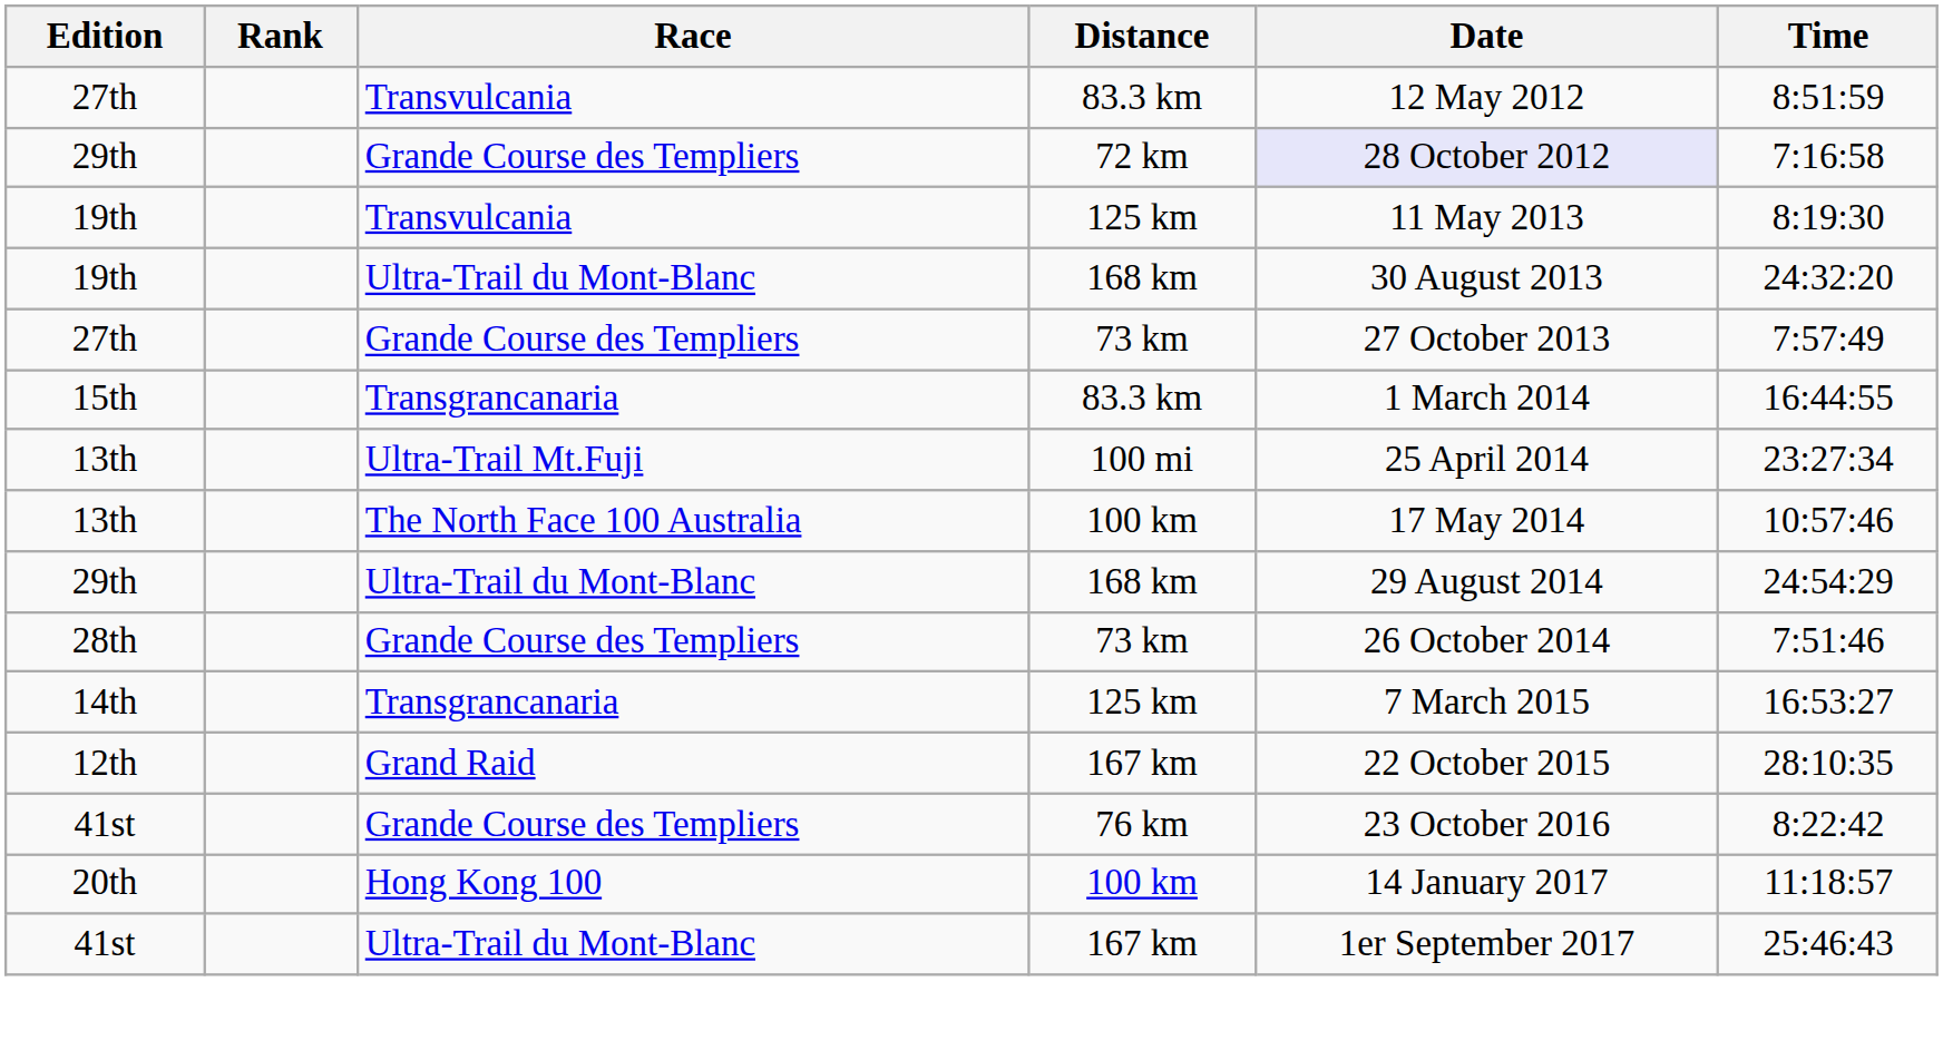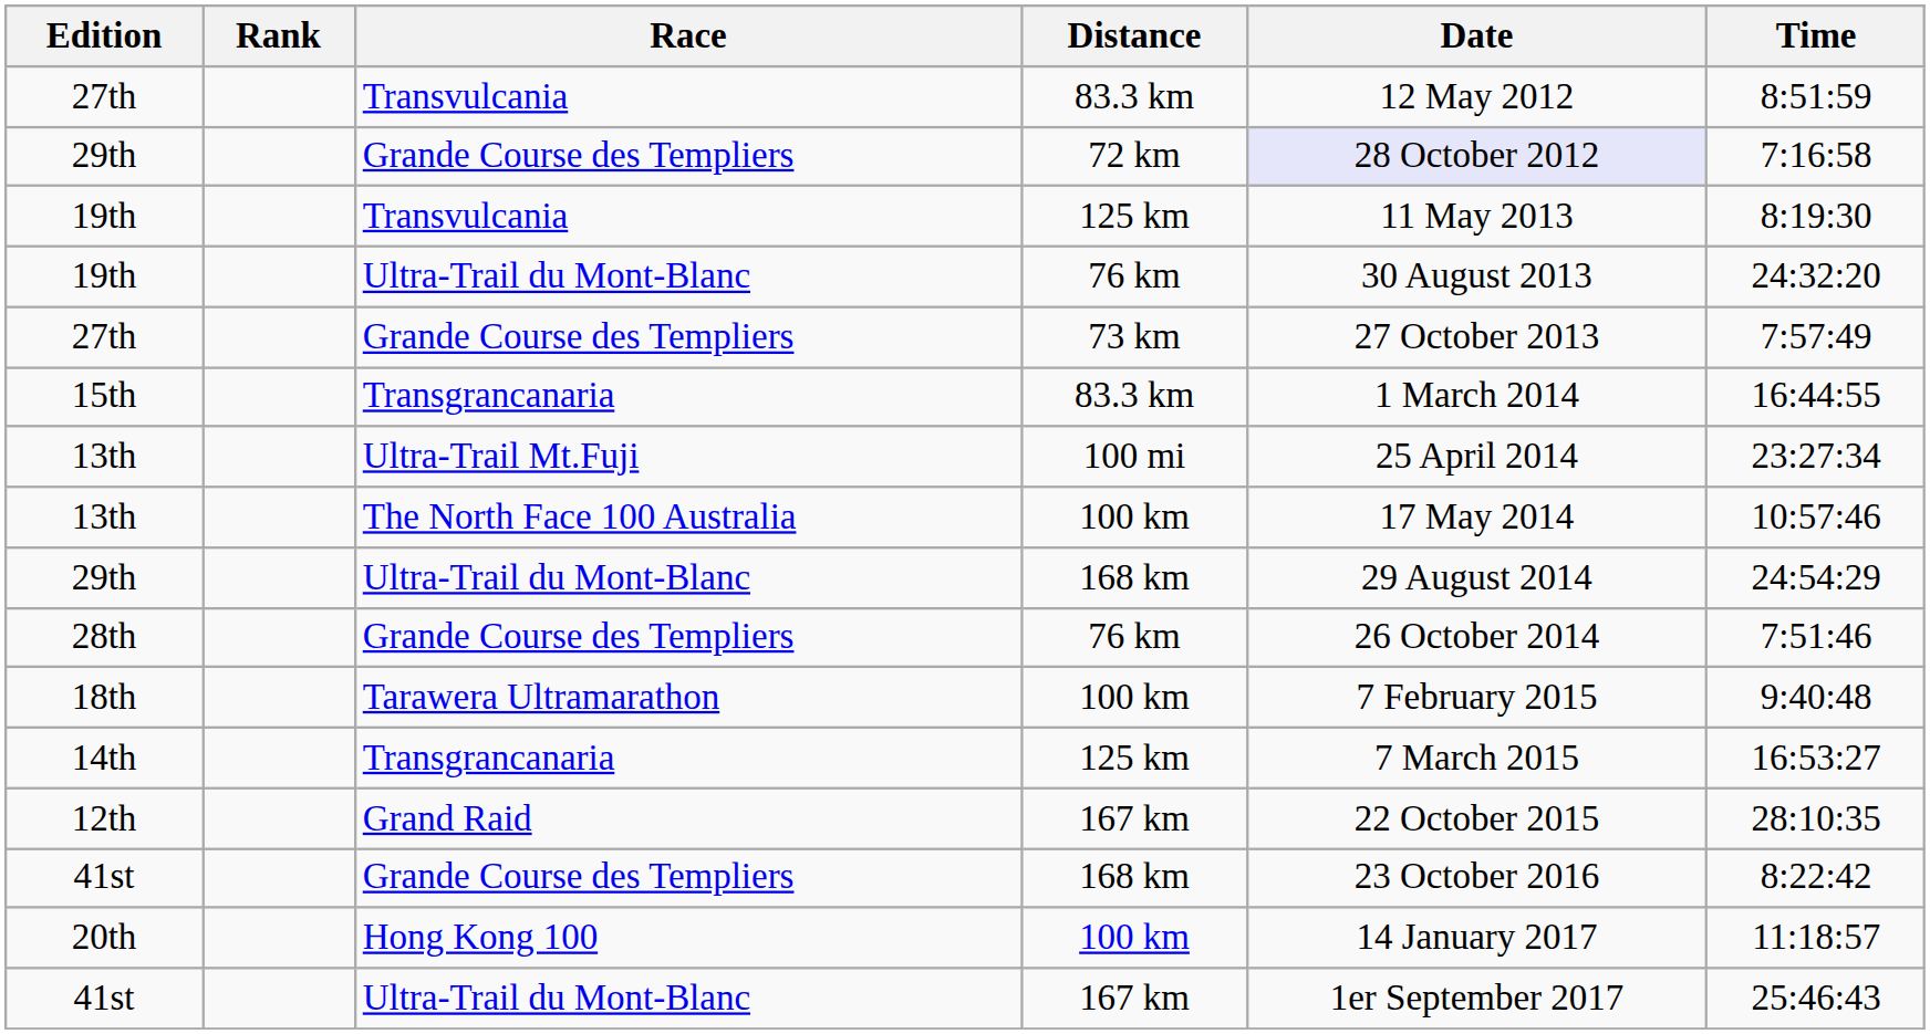 <table class="wikitable" width=60% style="font-size:90%; text-align:center;">
 <tr>
 <th>Edition</th>
 <th>Rank</th>
 <th>Race</th>
 <th>Distance</th>
 <th>Date</th>
 <th>Time</th>
 </tr>
 <tr>
 <td>27th</td>
 <td align=center></td>
 <td align=left> <a href='#'>Transvulcania</a></td>
 <td>83.3 km</td>
 <td>12 May 2012</td>
 <td>8:51:59</td>
 </tr>
 <tr>
 <td>29th</td>
 <td align=center></td>
 <td align=left> <a href='#'>Grande Course des Templiers</a></td>
 <td>72 km</td>
 <td style="background: lavender;">28 October 2012</td>
 <td>7:16:58</td>
 </tr>
 <tr>
 <td>19th</td>
 <td align=center></td>
 <td align=left> <a href='#'>Transvulcania</a></td>
 <td>125 km</td>
 <td>11 May 2013</td>
 <td>8:19:30</td>
 </tr>
 <tr>
 <td>19th</td>
 <td align=center></td>
 <td align=left>   <a href='#'>Ultra-Trail du Mont-Blanc</a></td>
-<td>168 km</td>
+<td>76 km</td>
 <td>30 August 2013</td>
 <td>24:32:20</td>
 </tr>
 <tr>
 <td>27th</td>
 <td align=center></td>
 <td align=left> <a href='#'>Grande Course des Templiers</a></td>
 <td>73 km</td>
 <td>27 October 2013</td>
 <td>7:57:49</td>
 </tr>
 <tr>
 <td>15th</td>
 <td align=center></td>
 <td align=left> <a href='#'>Transgrancanaria</a></td>
 <td>83.3 km</td>
 <td>1 March 2014</td>
 <td>16:44:55</td>
 </tr>
 <tr>
 <td>13th</td>
 <td align=center></td>
 <td align=left> <a href='#'>Ultra-Trail Mt.Fuji</a></td>
 <td>100 mi</td>
 <td>25 April 2014</td>
 <td>23:27:34</td>
 </tr>
 <tr>
 <td>13th</td>
 <td align=center></td>
 <td align=left> <a href='#'>The North Face 100 Australia</a></td>
 <td>100 km</td>
 <td>17 May 2014</td>
 <td>10:57:46</td>
 </tr>
 <tr>
 <td>29th</td>
 <td align=center></td>
 <td align=left>   <a href='#'>Ultra-Trail du Mont-Blanc</a></td>
 <td>168 km</td>
 <td>29 August 2014</td>
 <td>24:54:29</td>
 </tr>
 <tr>
 <td>28th</td>
 <td align=center></td>
 <td align=left> <a href='#'>Grande Course des Templiers</a></td>
-<td>73 km</td>
+<td>76 km</td>
 <td>26 October 2014</td>
 <td>7:51:46</td>
+</tr>
+<tr>
+<td>18th</td>
+<td align=center></td>
+<td align=left> <a href='#'>Tarawera Ultramarathon</a></td>
+<td>100 km</td>
+<td>7 February 2015</td>
+<td>9:40:48</td>
 </tr>
 <tr>
 <td>14th</td>
 <td align=center></td>
 <td align=left> <a href='#'>Transgrancanaria</a></td>
 <td>125 km</td>
 <td>7 March 2015</td>
 <td>16:53:27</td>
 </tr>
 <tr>
 <td>12th</td>
 <td align=center></td>
 <td align=left> <a href='#'>Grand Raid</a></td>
 <td>167 km</td>
 <td>22 October 2015</td>
 <td>28:10:35</td>
 </tr>
 <tr>
 <td>41st</td>
 <td align=center></td>
 <td align=left> <a href='#'>Grande Course des Templiers</a></td>
-<td>76 km</td>
+<td>168 km</td>
 <td>23 October 2016</td>
 <td>8:22:42</td>
 </tr>
 <tr>
 <td>20th</td>
 <td align=center></td>
 <td align=left> <a href='#'>Hong Kong 100</a></td>
 <td><a href='#'>100 km</a></td>
 <td>14 January 2017</td>
 <td>11:18:57</td>
 </tr>
 <tr>
 <td>41st</td>
 <td align=center></td>
 <td align=left>   <a href='#'>Ultra-Trail du Mont-Blanc</a></td>
 <td>167 km</td>
 <td>1er September 2017</td>
 <td>25:46:43</td>
 </tr>
 </table>
